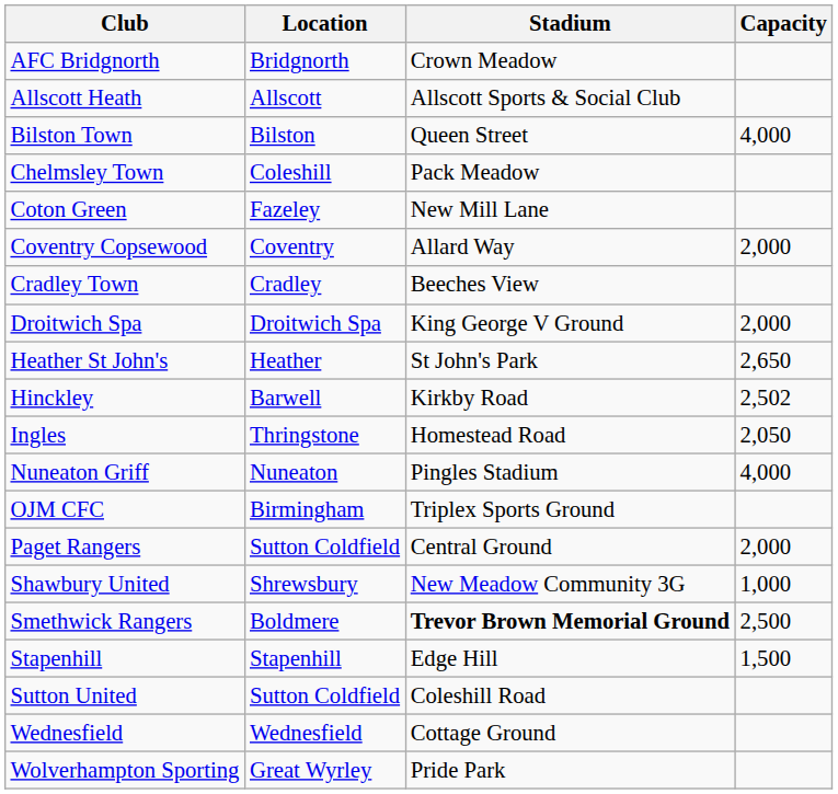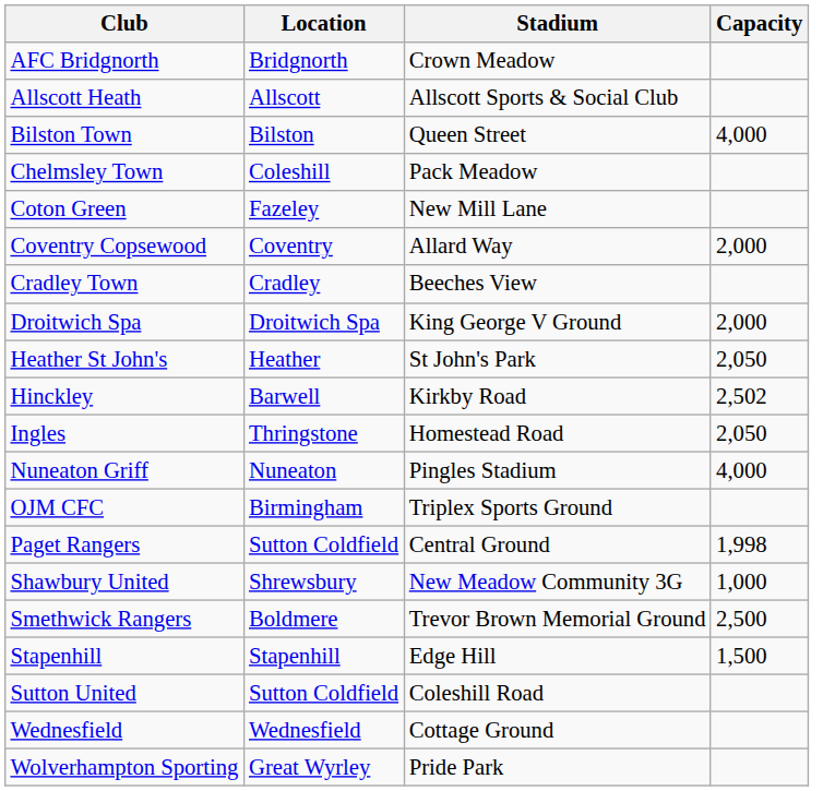 <table class="wikitable sortable" style="font-size:95%">
 <tr>
 <th>Club</th>
 <th>Location</th>
 <th>Stadium</th>
 <th>Capacity</th>
 </tr>
 <tr>
 <td><a href='#'>AFC Bridgnorth</a></td>
 <td><a href='#'>Bridgnorth</a></td>
 <td>Crown Meadow</td>
 <td></td>
 </tr>
 <tr>
 <td><a href='#'>Allscott Heath</a></td>
 <td><a href='#'>Allscott</a></td>
 <td>Allscott Sports & Social Club</td>
 <td></td>
 </tr>
 <tr>
 <td><a href='#'>Bilston Town</a></td>
 <td><a href='#'>Bilston</a></td>
 <td>Queen Street</td>
 <td>4,000</td>
 </tr>
 <tr>
 <td><a href='#'>Chelmsley Town</a></td>
 <td><a href='#'>Coleshill</a></td>
 <td>Pack Meadow</td>
 <td></td>
 </tr>
 <tr>
 <td><a href='#'>Coton Green</a></td>
 <td><a href='#'>Fazeley</a></td>
 <td>New Mill Lane</td>
 <td></td>
 </tr>
 <tr>
 <td><a href='#'>Coventry Copsewood</a></td>
 <td><a href='#'>Coventry</a></td>
 <td>Allard Way</td>
 <td>2,000</td>
 </tr>
 <tr>
 <td><a href='#'>Cradley Town</a></td>
 <td><a href='#'>Cradley</a></td>
 <td>Beeches View</td>
 <td></td>
 </tr>
 <tr>
 <td><a href='#'>Droitwich Spa</a></td>
 <td><a href='#'>Droitwich Spa</a></td>
 <td>King George V Ground</td>
 <td>2,000</td>
 </tr>
 <tr>
 <td><a href='#'>Heather St John's</a></td>
 <td><a href='#'>Heather</a></td>
 <td>St John's Park</td>
-<td>2,650</td>
+<td>2,050</td>
 </tr>
 <tr>
 <td><a href='#'>Hinckley</a></td>
 <td><a href='#'>Barwell</a></td>
 <td>Kirkby Road</td>
 <td>2,502</td>
 </tr>
 <tr>
 <td><a href='#'>Ingles</a></td>
 <td><a href='#'>Thringstone</a></td>
 <td>Homestead Road</td>
 <td>2,050</td>
 </tr>
 <tr>
 <td><a href='#'>Nuneaton Griff</a></td>
 <td><a href='#'>Nuneaton</a></td>
 <td>Pingles Stadium</td>
 <td>4,000</td>
 </tr>
 <tr>
 <td><a href='#'>OJM CFC</a></td>
 <td><a href='#'>Birmingham</a> </td>
 <td>Triplex Sports Ground</td>
 <td></td>
 </tr>
 <tr>
 <td><a href='#'>Paget Rangers</a></td>
 <td><a href='#'>Sutton Coldfield</a></td>
 <td>Central Ground</td>
-<td>2,000</td>
+<td>1,998</td>
 </tr>
 <tr>
 <td><a href='#'>Shawbury United</a></td>
 <td><a href='#'>Shrewsbury</a></td>
 <td><a href='#'>New Meadow</a> Community 3G</td>
 <td>1,000</td>
 </tr>
 <tr>
 <td><a href='#'>Smethwick Rangers</a></td>
 <td><a href='#'>Boldmere</a></td>
-<td><strong>Trevor Brown Memorial Ground</strong></td>
+<td>Trevor Brown Memorial Ground</td>
 <td>2,500</td>
 </tr>
 <tr>
 <td><a href='#'>Stapenhill</a></td>
 <td><a href='#'>Stapenhill</a></td>
 <td>Edge Hill</td>
 <td>1,500</td>
 </tr>
 <tr>
 <td><a href='#'>Sutton United</a></td>
 <td><a href='#'>Sutton Coldfield</a></td>
 <td>Coleshill Road</td>
 <td></td>
 </tr>
 <tr>
 <td><a href='#'>Wednesfield</a></td>
 <td><a href='#'>Wednesfield</a></td>
 <td>Cottage Ground</td>
 <td></td>
 </tr>
 <tr>
 <td><a href='#'>Wolverhampton Sporting</a></td>
 <td><a href='#'>Great Wyrley</a></td>
 <td>Pride Park</td>
 <td></td>
 </tr>
 </table>
